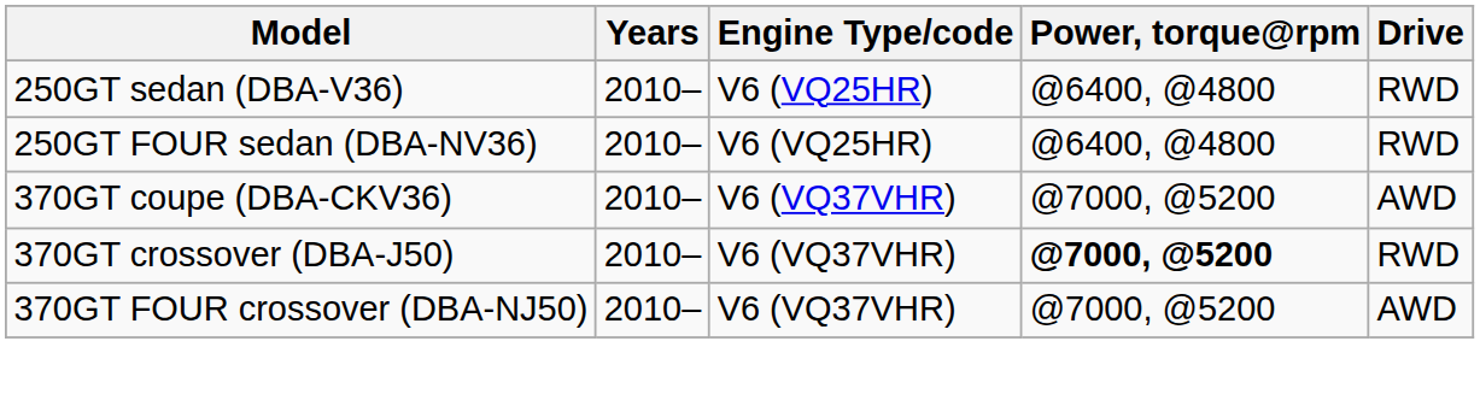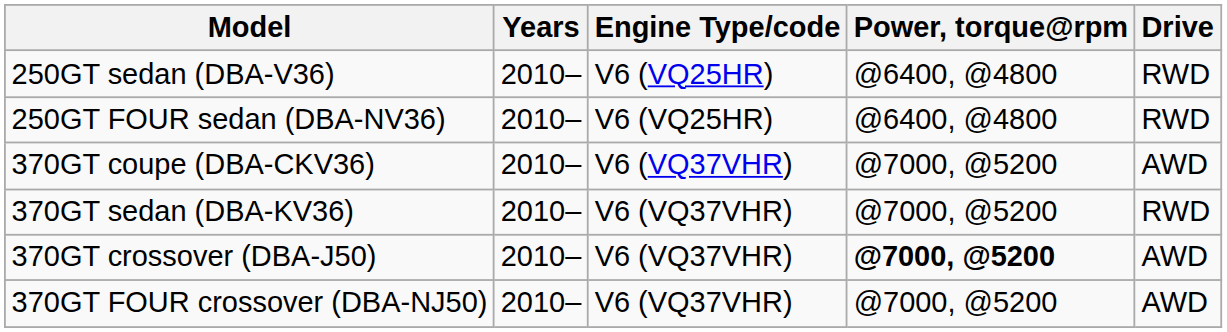 <table class="wikitable">
 <tr>
 <th>Model</th>
 <th>Years</th>
 <th>Engine Type/code</th>
 <th>Power, torque@rpm</th>
 <th>Drive</th>
 </tr>
 <tr>
 <td>250GT sedan (DBA-V36)</td>
 <td>2010–</td>
 <td> V6 (<a href='#'>VQ25HR</a>)</td>
 <td>@6400, @4800</td>
 <td>RWD</td>
 </tr>
 <tr>
 <td>250GT FOUR sedan (DBA-NV36)</td>
 <td>2010–</td>
 <td> V6 (VQ25HR)</td>
 <td>@6400, @4800</td>
 <td>RWD</td>
 </tr>
 <tr>
 <td>370GT coupe (DBA-CKV36)</td>
 <td>2010–</td>
 <td> V6 (<a href='#'>VQ37VHR</a>)</td>
 <td>@7000, @5200</td>
 <td>AWD</td>
 </tr>
 <tr>
+<td>370GT sedan (DBA-KV36)</td>
+<td>2010–</td>
+<td> V6 (VQ37VHR)</td>
+<td>@7000, @5200</td>
+<td>RWD</td>
+</tr>
+<tr>
 <td>370GT crossover (DBA-J50)</td>
 <td>2010–</td>
 <td> V6 (VQ37VHR)</td>
 <td><strong>@7000, @5200</strong></td>
-<td>RWD</td>
+<td>AWD</td>
 </tr>
 <tr>
 <td>370GT FOUR crossover (DBA-NJ50)</td>
 <td>2010–</td>
 <td> V6 (VQ37VHR)</td>
 <td>@7000, @5200</td>
 <td>AWD</td>
 </tr>
 </table>
